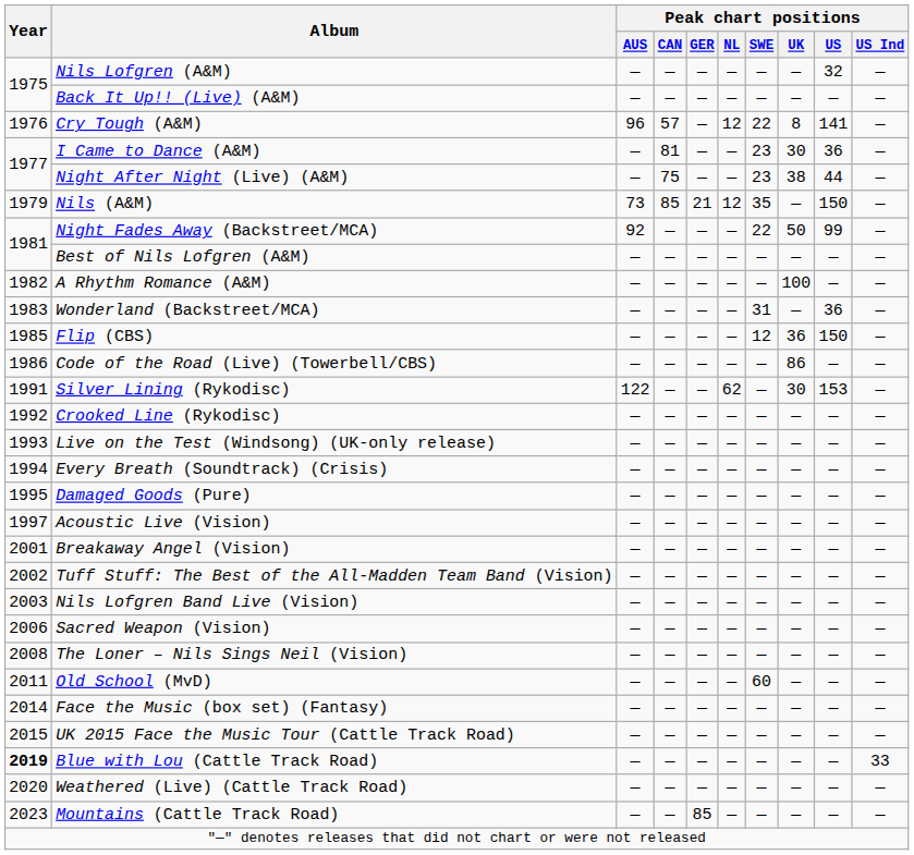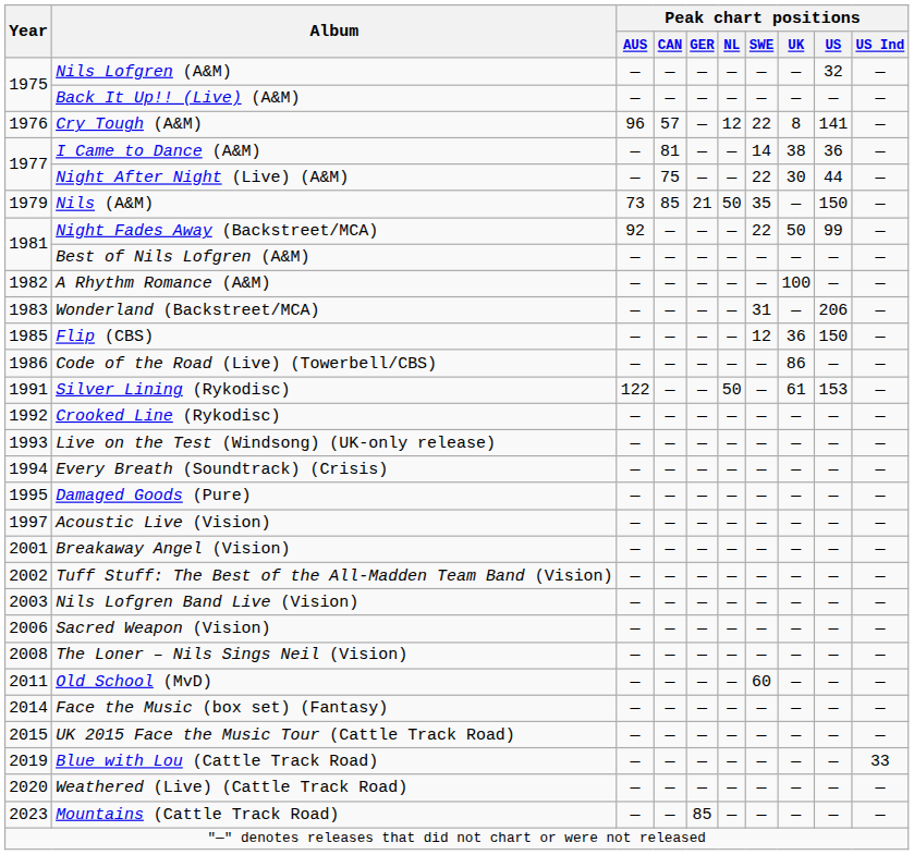 <table class="wikitable" style="text-align:center">
 <tr>
 <th rowspan="2">Year</th>
 <th rowspan="2">Album</th>
 <th colspan="8">Peak chart positions</th>
 </tr>
 <tr>
 <th><small><a href='#'>AUS</a></small><br></th>
 <th><small><a href='#'>CAN</a></small></th>
 <th><small><a href='#'>GER</a></small><br></th>
 <th><small><a href='#'>NL</a></small><br></th>
 <th><small><a href='#'>SWE</a></small><br></th>
 <th><small><a href='#'>UK</a></small><br></th>
 <th><small><a href='#'>US</a></small><br></th>
 <th><small><a href='#'>US Ind</a></small><br></th>
 </tr>
 <tr>
 <td rowspan="2">1975</td>
 <td align="left"><em><a href='#'>Nils Lofgren</a></em> (A&M)</td>
 <td>—</td>
 <td>—</td>
 <td>—</td>
 <td>—</td>
 <td>—</td>
 <td>—</td>
 <td>32</td>
 <td>—</td>
 </tr>
 <tr>
 <td align="left"><em><a href='#'>Back It Up!! (Live)</a></em> (A&M)</td>
 <td>—</td>
 <td>—</td>
 <td>—</td>
 <td>—</td>
 <td>—</td>
 <td>—</td>
 <td>—</td>
 <td>—</td>
 </tr>
 <tr>
 <td>1976</td>
 <td align="left"><em><a href='#'>Cry Tough</a></em> (A&M)</td>
 <td>96</td>
 <td>57</td>
 <td>—</td>
 <td>12</td>
 <td>22</td>
 <td>8</td>
 <td>141</td>
 <td>—</td>
 </tr>
 <tr>
 <td rowspan="2">1977</td>
 <td align="left"><em><a href='#'>I Came to Dance</a></em> (A&M)</td>
 <td>—</td>
 <td>81</td>
 <td>—</td>
 <td>—</td>
-<td>23</td>
-<td>30</td>
+<td>14</td>
+<td>38</td>
 <td>36</td>
 <td>—</td>
 </tr>
 <tr>
 <td align="left"><em><a href='#'>Night After Night</a></em> (Live) (A&M)</td>
 <td>—</td>
 <td>75</td>
 <td>—</td>
 <td>—</td>
-<td>23</td>
-<td>38</td>
+<td>22</td>
+<td>30</td>
 <td>44</td>
 <td>—</td>
 </tr>
 <tr>
 <td>1979</td>
 <td align="left"><em><a href='#'>Nils</a></em> (A&M)</td>
 <td>73</td>
 <td>85</td>
 <td>21</td>
-<td>12</td>
+<td>50</td>
 <td>35</td>
 <td>—</td>
 <td>150</td>
 <td>—</td>
 </tr>
 <tr>
 <td rowspan="2">1981</td>
 <td align="left"><em><a href='#'>Night Fades Away</a></em> (Backstreet/MCA)</td>
 <td>92</td>
 <td>—</td>
 <td>—</td>
 <td>—</td>
 <td>22</td>
 <td>50</td>
 <td>99</td>
 <td>—</td>
 </tr>
 <tr>
 <td align="left"><em>Best of Nils Lofgren</em> (A&M)</td>
 <td>—</td>
 <td>—</td>
 <td>—</td>
 <td>—</td>
 <td>—</td>
 <td>—</td>
 <td>—</td>
 <td>—</td>
 </tr>
 <tr>
 <td>1982</td>
 <td align="left"><em>A Rhythm Romance</em> (A&M)</td>
 <td>—</td>
 <td>—</td>
 <td>—</td>
 <td>—</td>
 <td>—</td>
 <td>100</td>
 <td>—</td>
 <td>—</td>
 </tr>
 <tr>
 <td>1983</td>
 <td align="left"><em>Wonderland</em> (Backstreet/MCA)</td>
 <td>—</td>
 <td>—</td>
 <td>—</td>
 <td>—</td>
 <td>31</td>
 <td>—</td>
-<td>36</td>
+<td>206</td>
 <td>—</td>
 </tr>
 <tr>
 <td>1985</td>
 <td align="left"><em><a href='#'>Flip</a></em> (CBS)</td>
 <td>—</td>
 <td>—</td>
 <td>—</td>
 <td>—</td>
 <td>12</td>
 <td>36</td>
 <td>150</td>
 <td>—</td>
 </tr>
 <tr>
 <td>1986</td>
 <td align="left"><em>Code of the Road</em> (Live) (Towerbell/CBS)</td>
 <td>—</td>
 <td>—</td>
 <td>—</td>
 <td>—</td>
 <td>—</td>
 <td>86</td>
 <td>—</td>
 <td>—</td>
 </tr>
 <tr>
 <td>1991</td>
 <td align="left"><em><a href='#'>Silver Lining</a></em> (Rykodisc)</td>
 <td>122</td>
 <td>—</td>
 <td>—</td>
-<td>62</td>
+<td>50</td>
 <td>—</td>
-<td>30</td>
+<td>61</td>
 <td>153</td>
 <td>—</td>
 </tr>
 <tr>
 <td>1992</td>
 <td align="left"><em><a href='#'>Crooked Line</a></em> (Rykodisc)</td>
 <td>—</td>
 <td>—</td>
 <td>—</td>
 <td>—</td>
 <td>—</td>
 <td>—</td>
 <td>—</td>
 <td>—</td>
 </tr>
 <tr>
 <td>1993</td>
 <td align="left"><em>Live on the Test</em> (Windsong) (UK-only release)</td>
 <td>—</td>
 <td>—</td>
 <td>—</td>
 <td>—</td>
 <td>—</td>
 <td>—</td>
 <td>—</td>
 <td>—</td>
 </tr>
 <tr>
 <td>1994</td>
 <td align="left"><em>Every Breath</em> (Soundtrack) (Crisis)</td>
 <td>—</td>
 <td>—</td>
 <td>—</td>
 <td>—</td>
 <td>—</td>
 <td>—</td>
 <td>—</td>
 <td>—</td>
 </tr>
 <tr>
 <td>1995</td>
 <td align="left"><em><a href='#'>Damaged Goods</a></em> (Pure)</td>
 <td>—</td>
 <td>—</td>
 <td>—</td>
 <td>—</td>
 <td>—</td>
 <td>—</td>
 <td>—</td>
 <td>—</td>
 </tr>
 <tr>
 <td>1997</td>
 <td align="left"><em>Acoustic Live</em> (Vision)</td>
 <td>—</td>
 <td>—</td>
 <td>—</td>
 <td>—</td>
 <td>—</td>
 <td>—</td>
 <td>—</td>
 <td>—</td>
 </tr>
 <tr>
 <td>2001</td>
 <td align="left"><em>Breakaway Angel</em> (Vision)</td>
 <td>—</td>
 <td>—</td>
 <td>—</td>
 <td>—</td>
 <td>—</td>
 <td>—</td>
 <td>—</td>
 <td>—</td>
 </tr>
 <tr>
 <td>2002</td>
 <td align="left"><em>Tuff Stuff: The Best of the All-Madden Team Band</em> (Vision)</td>
 <td>—</td>
 <td>—</td>
 <td>—</td>
 <td>—</td>
 <td>—</td>
 <td>—</td>
 <td>—</td>
 <td>—</td>
 </tr>
 <tr>
 <td>2003</td>
 <td align="left"><em>Nils Lofgren Band Live</em> (Vision)</td>
 <td>—</td>
 <td>—</td>
 <td>—</td>
 <td>—</td>
 <td>—</td>
 <td>—</td>
 <td>—</td>
 <td>—</td>
 </tr>
 <tr>
 <td>2006</td>
 <td align="left"><em>Sacred Weapon</em> (Vision)</td>
 <td>—</td>
 <td>—</td>
 <td>—</td>
 <td>—</td>
 <td>—</td>
 <td>—</td>
 <td>—</td>
 <td>—</td>
 </tr>
 <tr>
 <td>2008</td>
 <td align="left"><em>The Loner – Nils Sings Neil</em> (Vision)</td>
 <td>—</td>
 <td>—</td>
 <td>—</td>
 <td>—</td>
 <td>—</td>
 <td>—</td>
 <td>—</td>
 <td>—</td>
 </tr>
 <tr>
 <td>2011</td>
 <td align="left"><em><a href='#'>Old School</a></em> (MvD)</td>
 <td>—</td>
 <td>—</td>
 <td>—</td>
 <td>—</td>
 <td>60</td>
 <td>—</td>
 <td>—</td>
 <td>—</td>
 </tr>
 <tr>
 <td>2014</td>
 <td align="left"><em>Face the Music</em> (box set) (Fantasy)</td>
 <td>—</td>
 <td>—</td>
 <td>—</td>
 <td>—</td>
 <td>—</td>
 <td>—</td>
 <td>—</td>
 <td>—</td>
 </tr>
 <tr>
 <td>2015</td>
 <td align="left"><em>UK 2015 Face the Music Tour</em> (Cattle Track Road)</td>
 <td>—</td>
 <td>—</td>
 <td>—</td>
 <td>—</td>
 <td>—</td>
 <td>—</td>
 <td>—</td>
 <td>—</td>
 </tr>
 <tr>
-<td><strong>2019</strong></td>
+<td>2019</td>
 <td align="left"><em><a href='#'>Blue with Lou</a></em> (Cattle Track Road)</td>
 <td>—</td>
 <td>—</td>
 <td>—</td>
 <td>—</td>
 <td>—</td>
 <td>—</td>
 <td>—</td>
 <td>33</td>
 </tr>
 <tr>
 <td>2020</td>
 <td align="left"><em>Weathered</em> (Live) (Cattle Track Road)</td>
 <td>—</td>
 <td>—</td>
 <td>—</td>
 <td>—</td>
 <td>—</td>
 <td>—</td>
 <td>—</td>
 <td>—</td>
 </tr>
 <tr>
 <td>2023</td>
 <td align="left"><em><a href='#'>Mountains</a></em> (Cattle Track Road)</td>
 <td>—</td>
 <td>—</td>
 <td>85</td>
 <td>—</td>
 <td>—</td>
 <td>—</td>
 <td>—</td>
 <td>—</td>
 </tr>
 <tr>
 <td colspan="10" style="font-size:85%">"—" denotes releases that did not chart or were not released</td>
 </tr>
 </table>
